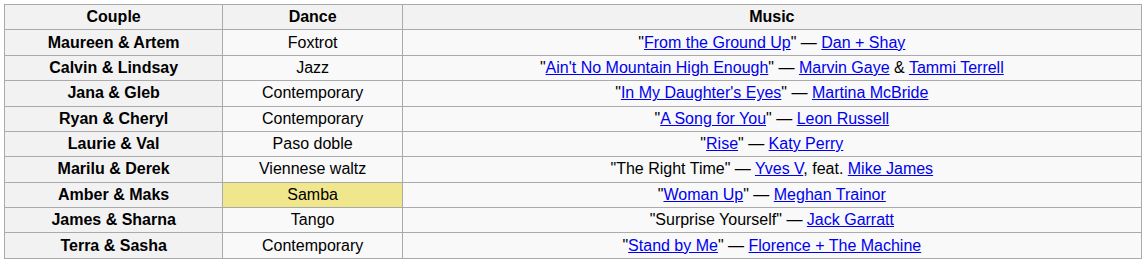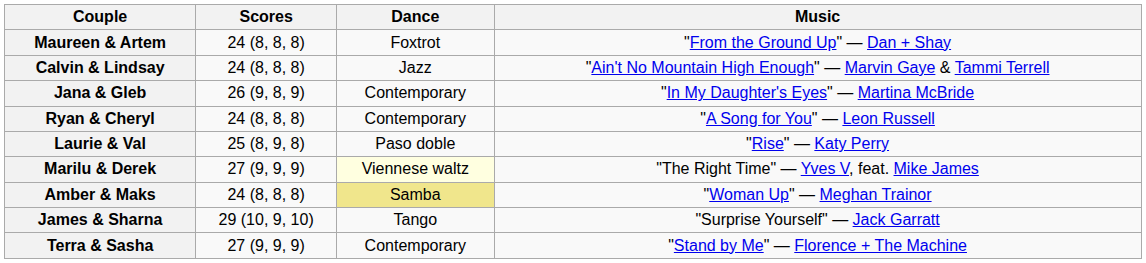 <table class="wikitable sortable" style="text-align:center; width:90%">
 <tr>
 <th scope="col">Couple</th>
+<th scope="col">Scores</th>
 <th scope="col" class="unsortable">Dance</th>
 <th scope="col" class="unsortable">Music</th>
 </tr>
 <tr>
 <th scope="row">Maureen & Artem</th>
+<td>24 (8, 8, 8)</td>
 <td>Foxtrot</td>
 <td>"<a href='#'>From the Ground Up</a>" — <a href='#'>Dan + Shay</a></td>
 </tr>
 <tr>
 <th scope="row">Calvin & Lindsay</th>
+<td>24 (8, 8, 8)</td>
 <td>Jazz</td>
 <td>"<a href='#'>Ain't No Mountain High Enough</a>" — <a href='#'>Marvin Gaye</a> & <a href='#'>Tammi Terrell</a></td>
 </tr>
 <tr>
 <th scope="row">Jana & Gleb</th>
+<td>26 (9, 8, 9)</td>
 <td>Contemporary</td>
 <td>"<a href='#'>In My Daughter's Eyes</a>" — <a href='#'>Martina McBride</a></td>
 </tr>
 <tr>
 <th scope="row">Ryan & Cheryl</th>
+<td>24 (8, 8, 8)</td>
 <td>Contemporary</td>
 <td>"<a href='#'>A Song for You</a>" — <a href='#'>Leon Russell</a></td>
 </tr>
 <tr>
 <th scope="row">Laurie & Val</th>
+<td>25 (8, 9, 8)</td>
 <td>Paso doble</td>
 <td>"<a href='#'>Rise</a>" — <a href='#'>Katy Perry</a></td>
 </tr>
 <tr>
 <th scope="row">Marilu & Derek</th>
-<td>Viennese waltz</td>
+<td>27 (9, 9, 9)</td>
+<td style="background: lightyellow;">Viennese waltz</td>
 <td>"The Right Time" — <a href='#'>Yves V</a>, feat. <a href='#'>Mike James</a></td>
 </tr>
 <tr>
 <th scope="row">Amber & Maks</th>
+<td>24 (8, 8, 8)</td>
 <td style="background: khaki;">Samba</td>
 <td>"<a href='#'>Woman Up</a>" — <a href='#'>Meghan Trainor</a></td>
 </tr>
 <tr>
 <th scope="row">James & Sharna</th>
+<td>29 (10, 9, 10)</td>
 <td>Tango</td>
 <td>"Surprise Yourself" — <a href='#'>Jack Garratt</a></td>
 </tr>
 <tr>
 <th scope="row">Terra & Sasha</th>
+<td>27 (9, 9, 9)</td>
 <td>Contemporary</td>
 <td>"<a href='#'>Stand by Me</a>" — <a href='#'>Florence + The Machine</a></td>
 </tr>
 </table>
